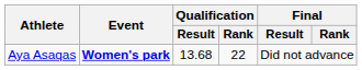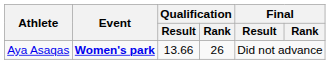 <table class="wikitable" style="font-size:90%">
 <tr>
 <th rowspan="2">Athlete</th>
 <th rowspan="2">Event</th>
 <th colspan="2">Qualification</th>
 <th colspan="2">Final</th>
 </tr>
 <tr style="font-size:95%">
 <th>Result</th>
 <th>Rank</th>
 <th>Result</th>
 <th>Rank</th>
 </tr>
 <tr align=center>
 <td align=left><a href='#'>Aya Asaqas</a></td>
 <td align=left><strong><a href='#'>Women's park</a></strong></td>
-<td>13.68</td>
-<td>22</td>
+<td>13.66</td>
+<td>26</td>
 <td colspan=2>Did not advance</td>
 </tr>
 </table>
